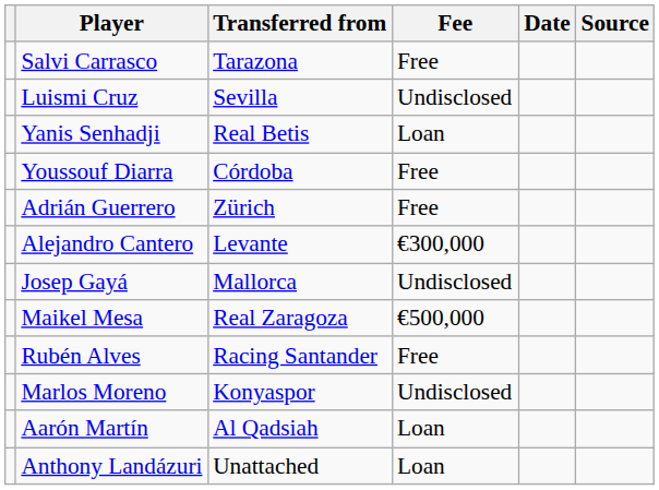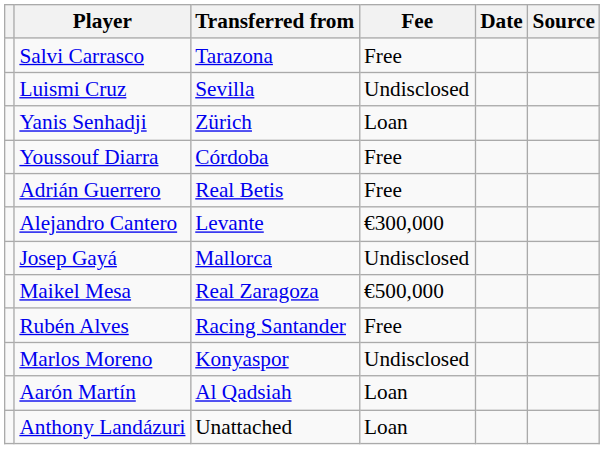 <table class="wikitable plainrowheaders sortable">
 <tr>
 <th></th>
 <th scope="col">Player</th>
 <th>Transferred from</th>
 <th style="width: 80px;">Fee</th>
 <th scope="col">Date</th>
 <th scope="col">Source</th>
 </tr>
 <tr>
 <td align="center"></td>
 <td> <a href='#'>Salvi Carrasco</a></td>
 <td> <a href='#'>Tarazona</a></td>
 <td>Free</td>
 <td></td>
 <td></td>
 </tr>
 <tr>
 <td align="center"></td>
 <td> <a href='#'>Luismi Cruz</a></td>
 <td> <a href='#'>Sevilla</a></td>
 <td>Undisclosed</td>
 <td></td>
 <td></td>
 </tr>
 <tr>
 <td align="center"></td>
 <td> <a href='#'>Yanis Senhadji</a></td>
-<td> <a href='#'>Real Betis</a></td>
+<td> <a href='#'>Zürich</a></td>
 <td>Loan</td>
 <td></td>
 <td></td>
 </tr>
 <tr>
 <td align="center"></td>
 <td> <a href='#'>Youssouf Diarra</a></td>
 <td> <a href='#'>Córdoba</a></td>
 <td>Free</td>
 <td></td>
 <td></td>
 </tr>
 <tr>
 <td align="center"></td>
 <td> <a href='#'>Adrián Guerrero</a></td>
-<td> <a href='#'>Zürich</a></td>
+<td> <a href='#'>Real Betis</a></td>
 <td>Free</td>
 <td></td>
 <td></td>
 </tr>
 <tr>
 <td align="center"></td>
 <td> <a href='#'>Alejandro Cantero</a></td>
 <td> <a href='#'>Levante</a></td>
 <td>€300,000</td>
 <td></td>
 <td></td>
 </tr>
 <tr>
 <td align="center"></td>
 <td> <a href='#'>Josep Gayá</a></td>
 <td> <a href='#'>Mallorca</a></td>
 <td>Undisclosed</td>
 <td></td>
 <td></td>
 </tr>
 <tr>
 <td align="center"></td>
 <td> <a href='#'>Maikel Mesa</a></td>
 <td> <a href='#'>Real Zaragoza</a></td>
 <td>€500,000</td>
 <td></td>
 <td></td>
 </tr>
 <tr>
 <td align="center"></td>
 <td> <a href='#'>Rubén Alves</a></td>
 <td> <a href='#'>Racing Santander</a></td>
 <td>Free</td>
 <td></td>
 <td></td>
 </tr>
 <tr>
 <td align="center"></td>
 <td> <a href='#'>Marlos Moreno</a></td>
 <td> <a href='#'>Konyaspor</a></td>
 <td>Undisclosed</td>
 <td></td>
 <td></td>
 </tr>
 <tr>
 <td align="center"></td>
 <td> <a href='#'>Aarón Martín</a></td>
 <td> <a href='#'>Al Qadsiah</a></td>
 <td>Loan</td>
 <td></td>
 <td></td>
 </tr>
 <tr>
 <td align="center"></td>
 <td> <a href='#'>Anthony Landázuri</a></td>
 <td>Unattached</td>
 <td>Loan</td>
 <td></td>
 <td></td>
 </tr>
 </table>
